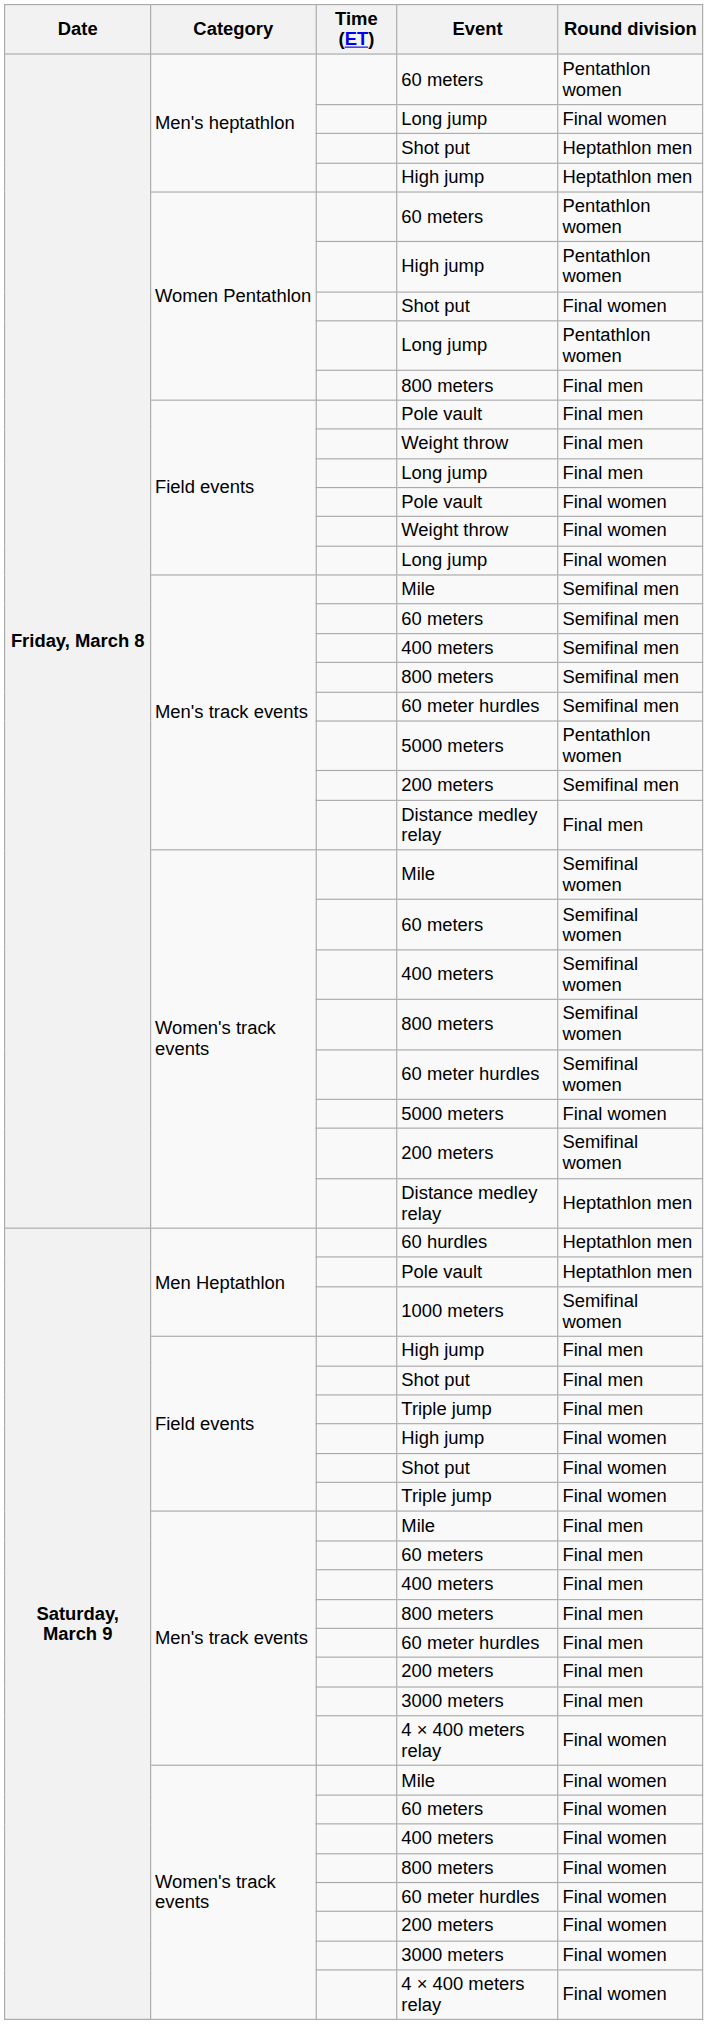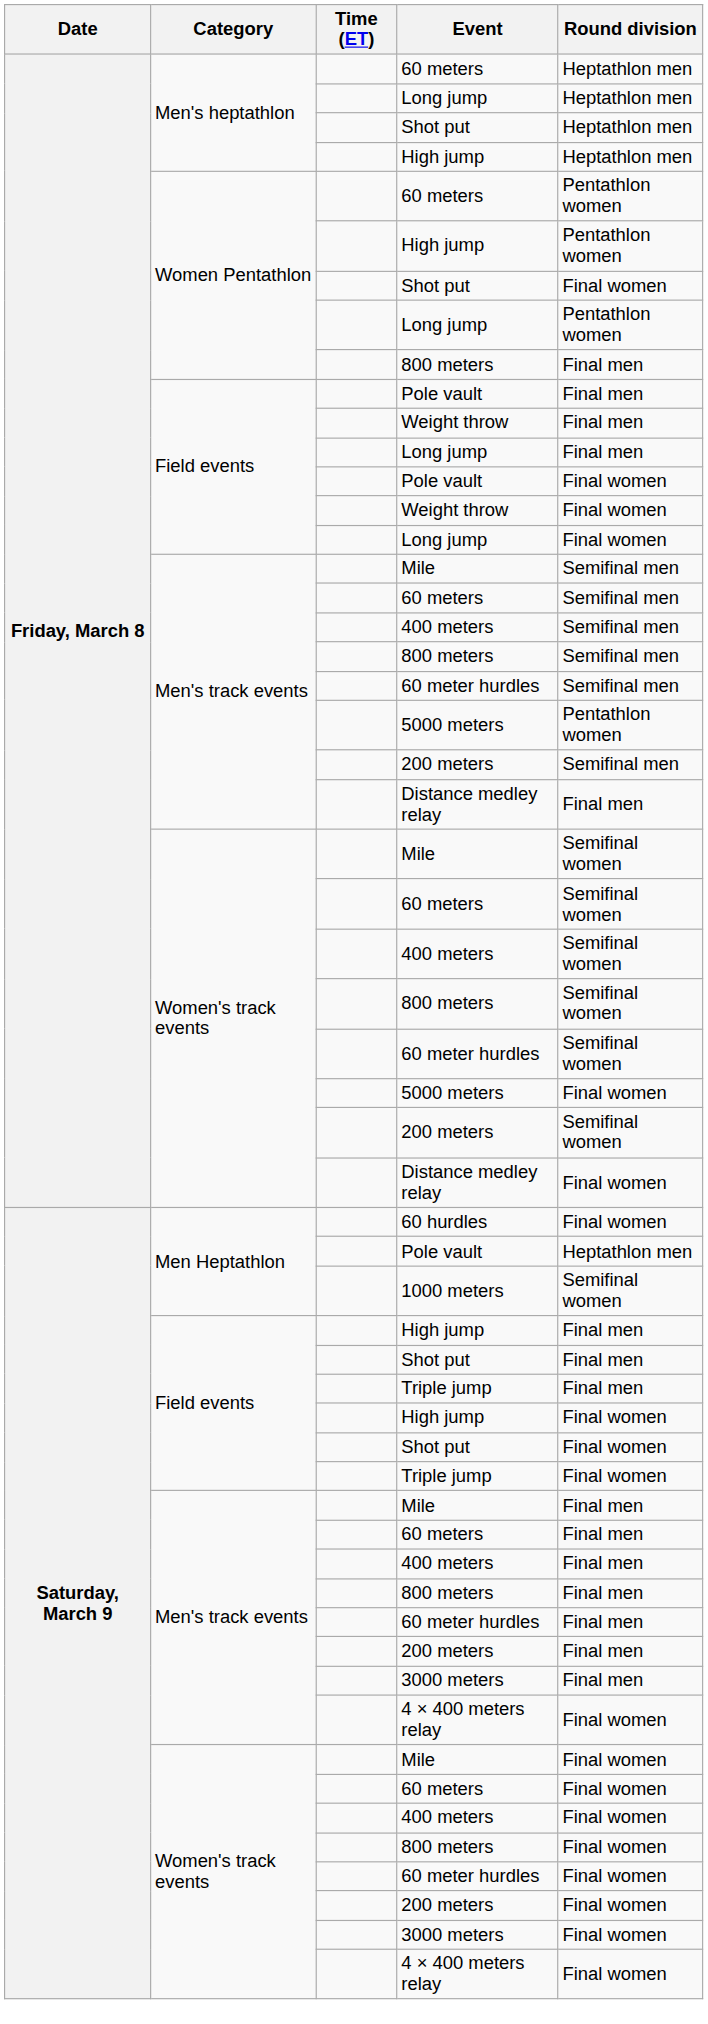 <table class="wikitable plainrowheaders sortable">
 <tr>
 <th scope="col">Date</th>
 <th scope="col">Category</th>
 <th scope="col">Time (<a href='#'>ET</a>)</th>
 <th scope="col">Event</th>
 <th scope="col">Round division</th>
 </tr>
 <tr>
 <th scope="row" rowspan="31">Friday, March 8</th>
 <td rowspan="4">Men's heptathlon</td>
 <td></td>
 <td>60 meters</td>
-<td>Pentathlon women</td>
+<td>Heptathlon men</td>
 </tr>
 <tr>
 <td></td>
 <td>Long jump</td>
-<td>Final women</td>
+<td>Heptathlon men</td>
 </tr>
 <tr>
 <td></td>
 <td>Shot put</td>
 <td>Heptathlon men</td>
 </tr>
 <tr>
 <td></td>
 <td>High jump</td>
 <td>Heptathlon men</td>
 </tr>
 <tr>
 <td rowspan="5">Women Pentathlon</td>
 <td></td>
 <td>60 meters</td>
 <td>Pentathlon women</td>
 </tr>
 <tr>
 <td></td>
 <td>High jump</td>
 <td>Pentathlon women</td>
 </tr>
 <tr>
 <td></td>
 <td>Shot put</td>
 <td>Final women</td>
 </tr>
 <tr>
 <td></td>
 <td>Long jump</td>
 <td>Pentathlon women</td>
 </tr>
 <tr>
 <td></td>
 <td>800 meters</td>
 <td>Final men</td>
 </tr>
 <tr>
 <td rowspan="6">Field events</td>
 <td></td>
 <td>Pole vault</td>
 <td>Final men</td>
 </tr>
 <tr>
 <td></td>
 <td>Weight throw</td>
 <td>Final men</td>
 </tr>
 <tr>
 <td></td>
 <td>Long jump</td>
 <td>Final men</td>
 </tr>
 <tr>
 <td></td>
 <td>Pole vault</td>
 <td>Final women</td>
 </tr>
 <tr>
 <td></td>
 <td>Weight throw</td>
 <td>Final women</td>
 </tr>
 <tr>
 <td></td>
 <td>Long jump</td>
 <td>Final women</td>
 </tr>
 <tr>
 <td rowspan="8">Men's track events</td>
 <td></td>
 <td>Mile</td>
 <td>Semifinal men</td>
 </tr>
 <tr>
 <td></td>
 <td>60 meters</td>
 <td>Semifinal men</td>
 </tr>
 <tr>
 <td></td>
 <td>400 meters</td>
 <td>Semifinal men</td>
 </tr>
 <tr>
 <td></td>
 <td>800 meters</td>
 <td>Semifinal men</td>
 </tr>
 <tr>
 <td></td>
 <td>60 meter hurdles</td>
 <td>Semifinal men</td>
 </tr>
 <tr>
 <td></td>
 <td>5000 meters</td>
 <td>Pentathlon women</td>
 </tr>
 <tr>
 <td></td>
 <td>200 meters</td>
 <td>Semifinal men</td>
 </tr>
 <tr>
 <td></td>
 <td>Distance medley relay</td>
 <td>Final men</td>
 </tr>
 <tr>
 <td rowspan="8">Women's track events</td>
 <td></td>
 <td>Mile</td>
 <td>Semifinal women</td>
 </tr>
 <tr>
 <td></td>
 <td>60 meters</td>
 <td>Semifinal women</td>
 </tr>
 <tr>
 <td></td>
 <td>400 meters</td>
 <td>Semifinal women</td>
 </tr>
 <tr>
 <td></td>
 <td>800 meters</td>
 <td>Semifinal women</td>
 </tr>
 <tr>
 <td></td>
 <td>60 meter hurdles</td>
 <td>Semifinal women</td>
 </tr>
 <tr>
 <td></td>
 <td>5000 meters</td>
 <td>Final women</td>
 </tr>
 <tr>
 <td></td>
 <td>200 meters</td>
 <td>Semifinal women</td>
 </tr>
 <tr>
 <td></td>
 <td>Distance medley relay</td>
-<td>Heptathlon men</td>
+<td>Final women</td>
 </tr>
 <tr>
 <th scope="row" rowspan="25">Saturday, March 9</th>
 <td rowspan="3">Men Heptathlon</td>
 <td></td>
 <td>60 hurdles</td>
-<td>Heptathlon men</td>
+<td>Final women</td>
 </tr>
 <tr>
 <td></td>
 <td>Pole vault</td>
 <td>Heptathlon men</td>
 </tr>
 <tr>
 <td></td>
 <td>1000 meters</td>
 <td>Semifinal women</td>
 </tr>
 <tr>
 <td rowspan="6">Field events</td>
 <td></td>
 <td>High jump</td>
 <td>Final men</td>
 </tr>
 <tr>
 <td></td>
 <td>Shot put</td>
 <td>Final men</td>
 </tr>
 <tr>
 <td></td>
 <td>Triple jump</td>
 <td>Final men</td>
 </tr>
 <tr>
 <td></td>
 <td>High jump</td>
 <td>Final women</td>
 </tr>
 <tr>
 <td></td>
 <td>Shot put</td>
 <td>Final women</td>
 </tr>
 <tr>
 <td></td>
 <td>Triple jump</td>
 <td>Final women</td>
 </tr>
 <tr>
 <td rowspan="8">Men's track events</td>
 <td></td>
 <td>Mile</td>
 <td>Final men</td>
 </tr>
 <tr>
 <td></td>
 <td>60 meters</td>
 <td>Final men</td>
 </tr>
 <tr>
 <td></td>
 <td>400 meters</td>
 <td>Final men</td>
 </tr>
 <tr>
 <td></td>
 <td>800 meters</td>
 <td>Final men</td>
 </tr>
 <tr>
 <td></td>
 <td>60 meter hurdles</td>
 <td>Final men</td>
 </tr>
 <tr>
 <td></td>
 <td>200 meters</td>
 <td>Final men</td>
 </tr>
 <tr>
 <td></td>
 <td>3000 meters</td>
 <td>Final men</td>
 </tr>
 <tr>
 <td></td>
 <td>4 × 400 meters relay</td>
 <td>Final women</td>
 </tr>
 <tr>
 <td rowspan="8">Women's track events</td>
 <td></td>
 <td>Mile</td>
 <td>Final women</td>
 </tr>
 <tr>
 <td></td>
 <td>60 meters</td>
 <td>Final women</td>
 </tr>
 <tr>
 <td></td>
 <td>400 meters</td>
 <td>Final women</td>
 </tr>
 <tr>
 <td></td>
 <td>800 meters</td>
 <td>Final women</td>
 </tr>
 <tr>
 <td></td>
 <td>60 meter hurdles</td>
 <td>Final women</td>
 </tr>
 <tr>
 <td></td>
 <td>200 meters</td>
 <td>Final women</td>
 </tr>
 <tr>
 <td></td>
 <td>3000 meters</td>
 <td>Final women</td>
 </tr>
 <tr>
 <td></td>
 <td>4 × 400 meters relay</td>
 <td>Final women</td>
 </tr>
 </table>
